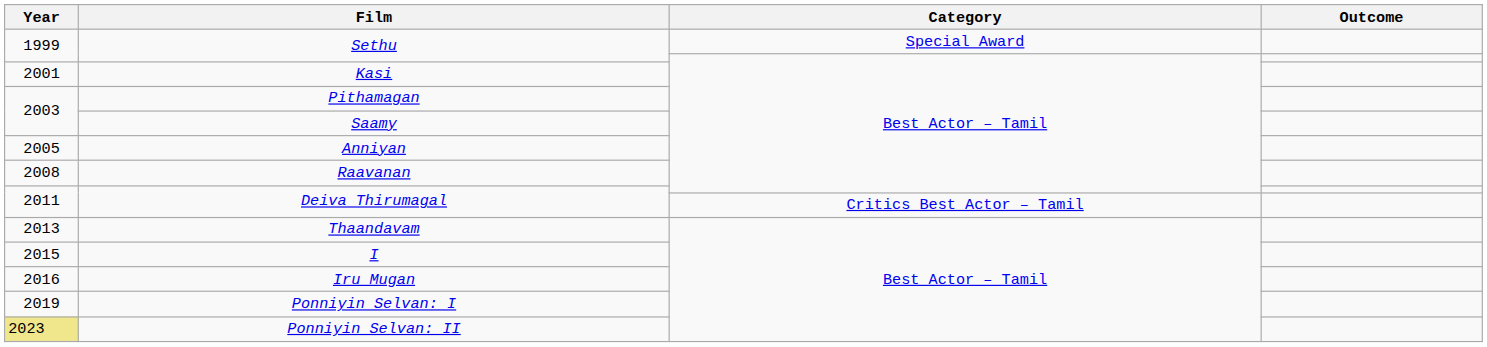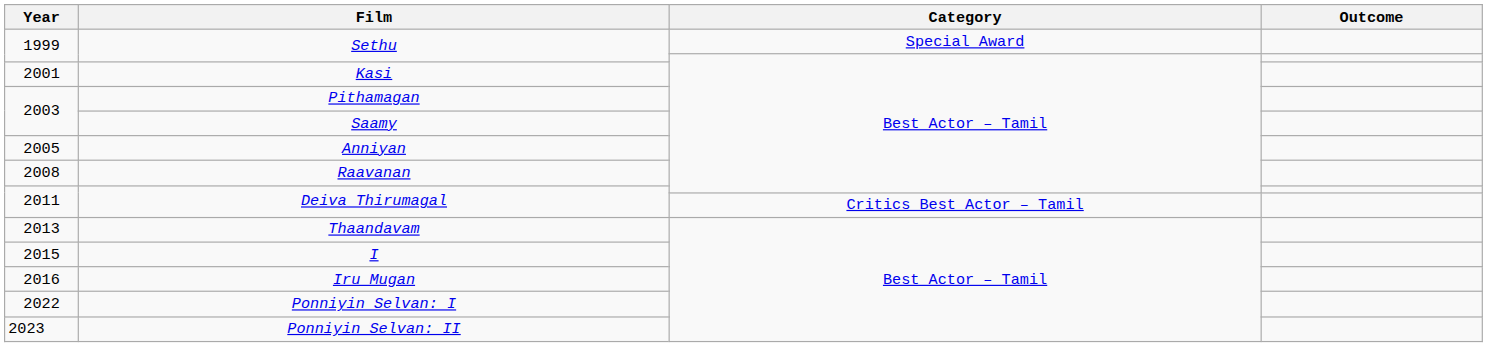 <table class="wikitable" style="width:100%;">
 <tr>
 <th width=5%>Year</th>
 <th style="width:40%;">Film</th>
 <th style="width:40%;">Category</th>
 <th style="width:15%;">Outcome</th>
 </tr>
 <tr>
 <td rowspan="2" style="text-align:center;">1999</td>
 <td rowspan="2" style="text-align:center;"><em><a href='#'>Sethu</a></em></td>
 <td style="text-align:center;"><a href='#'>Special Award</a></td>
 <td></td>
 </tr>
 <tr>
 <td style="text-align:center;" rowspan="7"><a href='#'>Best Actor – Tamil</a></td>
 <td></td>
 </tr>
 <tr>
 <td style="text-align:center;">2001</td>
 <td style="text-align:center;"><em><a href='#'>Kasi</a></em></td>
 <td></td>
 </tr>
 <tr>
 <td rowspan="2" style="text-align:center;">2003</td>
 <td style="text-align:center;"><em><a href='#'>Pithamagan</a></em></td>
 <td></td>
 </tr>
 <tr>
 <td style="text-align:center;"><em><a href='#'>Saamy</a></em></td>
 <td></td>
 </tr>
 <tr>
 <td style="text-align:center;">2005</td>
 <td style="text-align:center;"><em><a href='#'>Anniyan</a></em></td>
 <td></td>
 </tr>
 <tr>
 <td style="text-align:center;">2008</td>
 <td style="text-align:center;"><em><a href='#'>Raavanan</a></em></td>
 <td></td>
 </tr>
 <tr>
 <td rowspan=2 style="text-align:center;">2011</td>
 <td rowspan=2 style="text-align:center;"><em><a href='#'>Deiva Thirumagal</a></em></td>
 <td></td>
 </tr>
 <tr>
 <td style="text-align:center;"><a href='#'>Critics Best Actor – Tamil</a></td>
 <td></td>
 </tr>
 <tr>
 <td style="text-align:center;">2013</td>
 <td style="text-align:center;"><em><a href='#'>Thaandavam</a></em></td>
 <td rowspan="5" style="text-align:center;"><a href='#'>Best Actor – Tamil</a></td>
 <td></td>
 </tr>
 <tr>
 <td style="text-align:center;">2015</td>
 <td style="text-align:center;"><em><a href='#'>I</a></em></td>
 <td></td>
 </tr>
 <tr>
 <td style="text-align:center;">2016</td>
 <td style="text-align:center;"><em><a href='#'>Iru Mugan</a></em></td>
 <td></td>
 </tr>
 <tr>
-<td style="text-align:center;">2019</td>
+<td style="text-align:center;">2022</td>
 <td style="text-align:center;"><em><a href='#'>Ponniyin Selvan: I</a></em></td>
 <td></td>
 </tr>
 <tr>
-<td style="background: khaki;">2023</td>
+<td>2023</td>
 <td style="text-align:center;"><em><a href='#'>Ponniyin Selvan: II</a></em></td>
 <td></td>
 </tr>
 </table>
